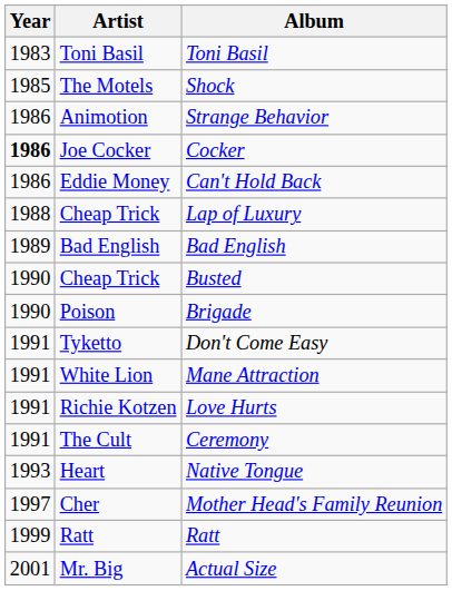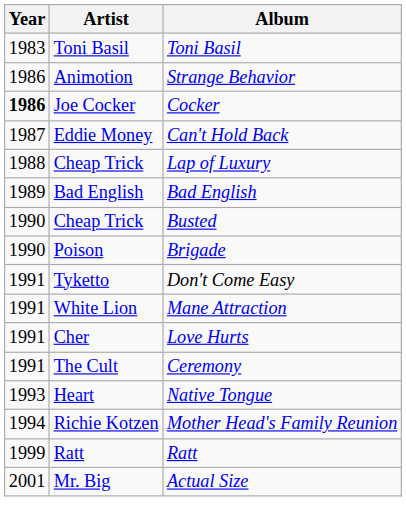 <table class="wikitable">
 <tr>
 <th>Year</th>
 <th>Artist</th>
 <th>Album</th>
 </tr>
 <tr>
 <td>1983</td>
 <td><a href='#'>Toni Basil</a></td>
 <td><em><a href='#'>Toni Basil</a></em></td>
 </tr>
 <tr>
-<td>1985</td>
-<td><a href='#'>The Motels</a></td>
-<td><em><a href='#'>Shock</a></em></td>
-</tr>
-<tr>
 <td>1986</td>
 <td><a href='#'>Animotion</a></td>
 <td><em><a href='#'>Strange Behavior</a></em></td>
 </tr>
 <tr>
 <td><strong>1986</strong></td>
 <td><a href='#'>Joe Cocker</a></td>
 <td><em><a href='#'>Cocker</a></em></td>
 </tr>
 <tr>
-<td>1986</td>
+<td>1987</td>
 <td><a href='#'>Eddie Money</a></td>
 <td><em><a href='#'>Can't Hold Back</a></em></td>
 </tr>
 <tr>
 <td>1988</td>
 <td><a href='#'>Cheap Trick</a></td>
 <td><em><a href='#'>Lap of Luxury</a></em></td>
 </tr>
 <tr>
 <td>1989</td>
 <td><a href='#'>Bad English</a></td>
 <td><em><a href='#'>Bad English</a></em></td>
 </tr>
 <tr>
 <td>1990</td>
 <td><a href='#'>Cheap Trick</a></td>
 <td><em><a href='#'>Busted</a></em></td>
 </tr>
 <tr>
 <td>1990</td>
 <td><a href='#'>Poison</a></td>
 <td><em><a href='#'>Brigade</a></em></td>
 </tr>
 <tr>
 <td>1991</td>
 <td><a href='#'>Tyketto</a></td>
 <td><em>Don't Come Easy</em></td>
 </tr>
 <tr>
 <td>1991</td>
 <td><a href='#'>White Lion</a></td>
 <td><em><a href='#'>Mane Attraction</a></em></td>
 </tr>
 <tr>
 <td>1991</td>
-<td><a href='#'>Richie Kotzen</a></td>
+<td><a href='#'>Cher</a></td>
 <td><em><a href='#'>Love Hurts</a></em></td>
 </tr>
 <tr>
 <td>1991</td>
 <td><a href='#'>The Cult</a></td>
 <td><em><a href='#'>Ceremony</a></em></td>
 </tr>
 <tr>
 <td>1993</td>
 <td><a href='#'>Heart</a></td>
 <td><em><a href='#'>Native Tongue</a></em></td>
 </tr>
 <tr>
-<td>1997</td>
-<td><a href='#'>Cher</a></td>
+<td>1994</td>
+<td><a href='#'>Richie Kotzen</a></td>
 <td><em><a href='#'>Mother Head's Family Reunion</a></em></td>
 </tr>
 <tr>
 <td>1999</td>
 <td><a href='#'>Ratt</a></td>
 <td><em><a href='#'>Ratt</a></em></td>
 </tr>
 <tr>
 <td>2001</td>
 <td><a href='#'>Mr. Big</a></td>
 <td><em><a href='#'>Actual Size</a></em></td>
 </tr>
 </table>
